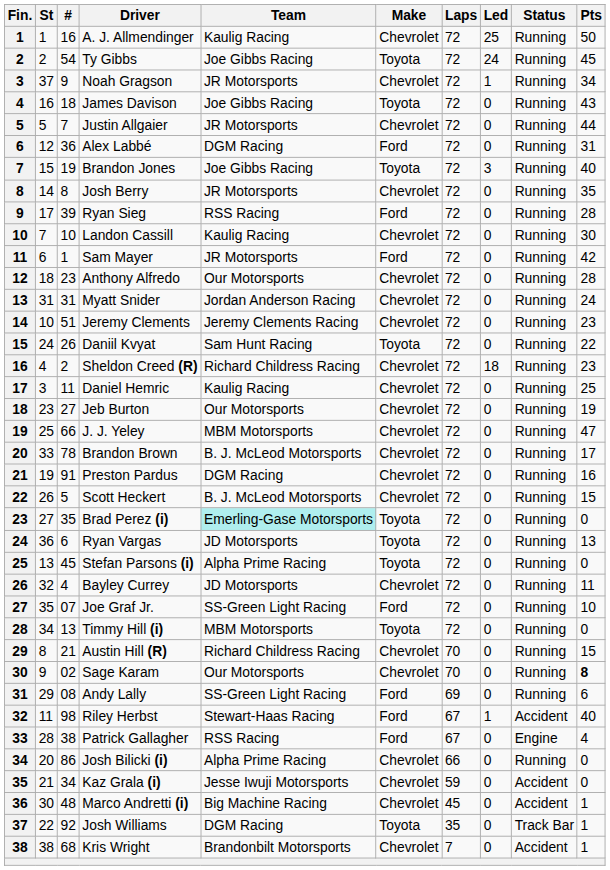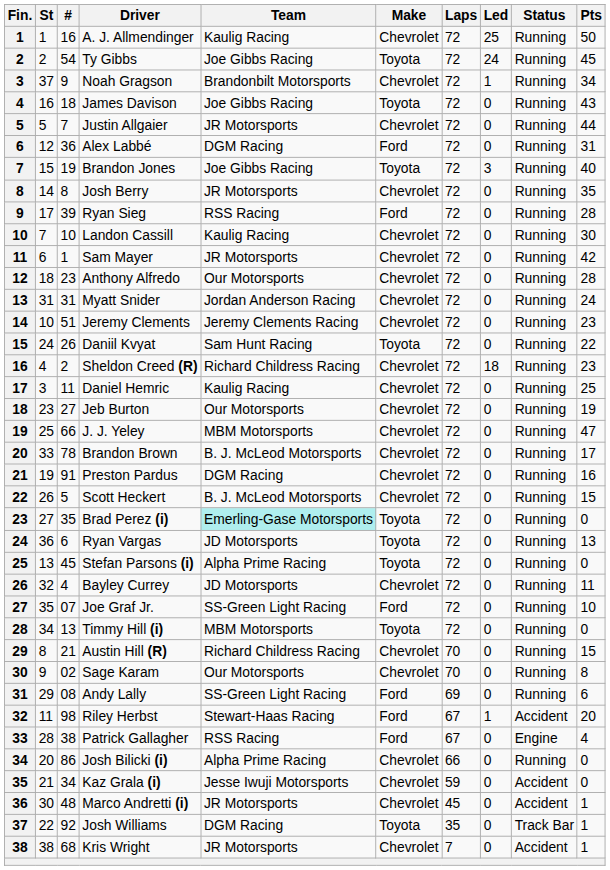 <table class="wikitable" style="font-size:95%">
 <tr>
 <th>Fin.</th>
 <th>St</th>
 <th>#</th>
 <th>Driver</th>
 <th>Team</th>
 <th>Make</th>
 <th>Laps</th>
 <th>Led</th>
 <th>Status</th>
 <th>Pts</th>
 </tr>
 <tr>
 <th>1</th>
 <td>1</td>
 <td>16</td>
 <td>A. J. Allmendinger</td>
 <td>Kaulig Racing</td>
 <td>Chevrolet</td>
 <td>72</td>
 <td>25</td>
 <td>Running</td>
 <td>50</td>
 </tr>
 <tr>
 <th>2</th>
 <td>2</td>
 <td>54</td>
 <td>Ty Gibbs</td>
 <td>Joe Gibbs Racing</td>
 <td>Toyota</td>
 <td>72</td>
 <td>24</td>
 <td>Running</td>
 <td>45</td>
 </tr>
 <tr>
 <th>3</th>
 <td>37</td>
 <td>9</td>
 <td>Noah Gragson</td>
-<td>JR Motorsports</td>
+<td>Brandonbilt Motorsports</td>
 <td>Chevrolet</td>
 <td>72</td>
 <td>1</td>
 <td>Running</td>
 <td>34</td>
 </tr>
 <tr>
 <th>4</th>
 <td>16</td>
 <td>18</td>
 <td>James Davison</td>
 <td>Joe Gibbs Racing</td>
 <td>Toyota</td>
 <td>72</td>
 <td>0</td>
 <td>Running</td>
 <td>43</td>
 </tr>
 <tr>
 <th>5</th>
 <td>5</td>
 <td>7</td>
 <td>Justin Allgaier</td>
 <td>JR Motorsports</td>
 <td>Chevrolet</td>
 <td>72</td>
 <td>0</td>
 <td>Running</td>
 <td>44</td>
 </tr>
 <tr>
 <th>6</th>
 <td>12</td>
 <td>36</td>
 <td>Alex Labbé</td>
 <td>DGM Racing</td>
 <td>Ford</td>
 <td>72</td>
 <td>0</td>
 <td>Running</td>
 <td>31</td>
 </tr>
 <tr>
 <th>7</th>
 <td>15</td>
 <td>19</td>
 <td>Brandon Jones</td>
 <td>Joe Gibbs Racing</td>
 <td>Toyota</td>
 <td>72</td>
 <td>3</td>
 <td>Running</td>
 <td>40</td>
 </tr>
 <tr>
 <th>8</th>
 <td>14</td>
 <td>8</td>
 <td>Josh Berry</td>
 <td>JR Motorsports</td>
 <td>Chevrolet</td>
 <td>72</td>
 <td>0</td>
 <td>Running</td>
 <td>35</td>
 </tr>
 <tr>
 <th>9</th>
 <td>17</td>
 <td>39</td>
 <td>Ryan Sieg</td>
 <td>RSS Racing</td>
 <td>Ford</td>
 <td>72</td>
 <td>0</td>
 <td>Running</td>
 <td>28</td>
 </tr>
 <tr>
 <th>10</th>
 <td>7</td>
 <td>10</td>
 <td>Landon Cassill</td>
 <td>Kaulig Racing</td>
 <td>Chevrolet</td>
 <td>72</td>
 <td>0</td>
 <td>Running</td>
 <td>30</td>
 </tr>
 <tr>
 <th>11</th>
 <td>6</td>
 <td>1</td>
 <td>Sam Mayer</td>
 <td>JR Motorsports</td>
-<td>Ford</td>
+<td>Chevrolet</td>
 <td>72</td>
 <td>0</td>
 <td>Running</td>
 <td>42</td>
 </tr>
 <tr>
 <th>12</th>
 <td>18</td>
 <td>23</td>
 <td>Anthony Alfredo</td>
 <td>Our Motorsports</td>
 <td>Chevrolet</td>
 <td>72</td>
 <td>0</td>
 <td>Running</td>
 <td>28</td>
 </tr>
 <tr>
 <th>13</th>
 <td>31</td>
 <td>31</td>
 <td>Myatt Snider</td>
 <td>Jordan Anderson Racing</td>
 <td>Chevrolet</td>
 <td>72</td>
 <td>0</td>
 <td>Running</td>
 <td>24</td>
 </tr>
 <tr>
 <th>14</th>
 <td>10</td>
 <td>51</td>
 <td>Jeremy Clements</td>
 <td>Jeremy Clements Racing</td>
 <td>Chevrolet</td>
 <td>72</td>
 <td>0</td>
 <td>Running</td>
 <td>23</td>
 </tr>
 <tr>
 <th>15</th>
 <td>24</td>
 <td>26</td>
 <td>Daniil Kvyat</td>
 <td>Sam Hunt Racing</td>
 <td>Toyota</td>
 <td>72</td>
 <td>0</td>
 <td>Running</td>
 <td>22</td>
 </tr>
 <tr>
 <th>16</th>
 <td>4</td>
 <td>2</td>
 <td>Sheldon Creed <strong>(R)</strong></td>
 <td>Richard Childress Racing</td>
 <td>Chevrolet</td>
 <td>72</td>
 <td>18</td>
 <td>Running</td>
 <td>23</td>
 </tr>
 <tr>
 <th>17</th>
 <td>3</td>
 <td>11</td>
 <td>Daniel Hemric</td>
 <td>Kaulig Racing</td>
 <td>Chevrolet</td>
 <td>72</td>
 <td>0</td>
 <td>Running</td>
 <td>25</td>
 </tr>
 <tr>
 <th>18</th>
 <td>23</td>
 <td>27</td>
 <td>Jeb Burton</td>
 <td>Our Motorsports</td>
 <td>Chevrolet</td>
 <td>72</td>
 <td>0</td>
 <td>Running</td>
 <td>19</td>
 </tr>
 <tr>
 <th>19</th>
 <td>25</td>
 <td>66</td>
 <td>J. J. Yeley</td>
 <td>MBM Motorsports</td>
 <td>Chevrolet</td>
 <td>72</td>
 <td>0</td>
 <td>Running</td>
 <td>47</td>
 </tr>
 <tr>
 <th>20</th>
 <td>33</td>
 <td>78</td>
 <td>Brandon Brown</td>
 <td>B. J. McLeod Motorsports</td>
 <td>Chevrolet</td>
 <td>72</td>
 <td>0</td>
 <td>Running</td>
 <td>17</td>
 </tr>
 <tr>
 <th>21</th>
 <td>19</td>
 <td>91</td>
 <td>Preston Pardus</td>
 <td>DGM Racing</td>
 <td>Chevrolet</td>
 <td>72</td>
 <td>0</td>
 <td>Running</td>
 <td>16</td>
 </tr>
 <tr>
 <th>22</th>
 <td>26</td>
 <td>5</td>
 <td>Scott Heckert</td>
 <td>B. J. McLeod Motorsports</td>
 <td>Chevrolet</td>
 <td>72</td>
 <td>0</td>
 <td>Running</td>
 <td>15</td>
 </tr>
 <tr>
 <th>23</th>
 <td>27</td>
 <td>35</td>
 <td>Brad Perez <strong>(i)</strong></td>
 <td style="background: paleturquoise;">Emerling-Gase Motorsports</td>
 <td>Toyota</td>
 <td>72</td>
 <td>0</td>
 <td>Running</td>
 <td>0</td>
 </tr>
 <tr>
 <th>24</th>
 <td>36</td>
 <td>6</td>
 <td>Ryan Vargas</td>
 <td>JD Motorsports</td>
 <td>Toyota</td>
 <td>72</td>
 <td>0</td>
 <td>Running</td>
 <td>13</td>
 </tr>
 <tr>
 <th>25</th>
 <td>13</td>
 <td>45</td>
 <td>Stefan Parsons <strong>(i)</strong></td>
 <td>Alpha Prime Racing</td>
 <td>Toyota</td>
 <td>72</td>
 <td>0</td>
 <td>Running</td>
 <td>0</td>
 </tr>
 <tr>
 <th>26</th>
 <td>32</td>
 <td>4</td>
 <td>Bayley Currey</td>
 <td>JD Motorsports</td>
 <td>Chevrolet</td>
 <td>72</td>
 <td>0</td>
 <td>Running</td>
 <td>11</td>
 </tr>
 <tr>
 <th>27</th>
 <td>35</td>
 <td>07</td>
 <td>Joe Graf Jr.</td>
 <td>SS-Green Light Racing</td>
 <td>Ford</td>
 <td>72</td>
 <td>0</td>
 <td>Running</td>
 <td>10</td>
 </tr>
 <tr>
 <th>28</th>
 <td>34</td>
 <td>13</td>
 <td>Timmy Hill <strong>(i)</strong></td>
 <td>MBM Motorsports</td>
 <td>Toyota</td>
 <td>72</td>
 <td>0</td>
 <td>Running</td>
 <td>0</td>
 </tr>
 <tr>
 <th>29</th>
 <td>8</td>
 <td>21</td>
 <td>Austin Hill <strong>(R)</strong></td>
 <td>Richard Childress Racing</td>
 <td>Chevrolet</td>
 <td>70</td>
 <td>0</td>
 <td>Running</td>
 <td>15</td>
 </tr>
 <tr>
 <th>30</th>
 <td>9</td>
 <td>02</td>
 <td>Sage Karam</td>
 <td>Our Motorsports</td>
 <td>Chevrolet</td>
 <td>70</td>
 <td>0</td>
 <td>Running</td>
-<td><strong>8</strong></td>
+<td>8</td>
 </tr>
 <tr>
 <th>31</th>
 <td>29</td>
 <td>08</td>
 <td>Andy Lally</td>
 <td>SS-Green Light Racing</td>
 <td>Ford</td>
 <td>69</td>
 <td>0</td>
 <td>Running</td>
 <td>6</td>
 </tr>
 <tr>
 <th>32</th>
 <td>11</td>
 <td>98</td>
 <td>Riley Herbst</td>
 <td>Stewart-Haas Racing</td>
 <td>Ford</td>
 <td>67</td>
 <td>1</td>
 <td>Accident</td>
-<td>40</td>
+<td>20</td>
 </tr>
 <tr>
 <th>33</th>
 <td>28</td>
 <td>38</td>
 <td>Patrick Gallagher</td>
 <td>RSS Racing</td>
 <td>Ford</td>
 <td>67</td>
 <td>0</td>
 <td>Engine</td>
 <td>4</td>
 </tr>
 <tr>
 <th>34</th>
 <td>20</td>
 <td>86</td>
 <td>Josh Bilicki <strong>(i)</strong></td>
 <td>Alpha Prime Racing</td>
 <td>Chevrolet</td>
 <td>66</td>
 <td>0</td>
 <td>Running</td>
 <td>0</td>
 </tr>
 <tr>
 <th>35</th>
 <td>21</td>
 <td>34</td>
 <td>Kaz Grala <strong>(i)</strong></td>
 <td>Jesse Iwuji Motorsports</td>
 <td>Chevrolet</td>
 <td>59</td>
 <td>0</td>
 <td>Accident</td>
 <td>0</td>
 </tr>
 <tr>
 <th>36</th>
 <td>30</td>
 <td>48</td>
 <td>Marco Andretti <strong>(i)</strong></td>
-<td>Big Machine Racing</td>
+<td>JR Motorsports</td>
 <td>Chevrolet</td>
 <td>45</td>
 <td>0</td>
 <td>Accident</td>
 <td>1</td>
 </tr>
 <tr>
 <th>37</th>
 <td>22</td>
 <td>92</td>
 <td>Josh Williams</td>
 <td>DGM Racing</td>
 <td>Toyota</td>
 <td>35</td>
 <td>0</td>
 <td>Track Bar</td>
 <td>1</td>
 </tr>
 <tr>
 <th>38</th>
 <td>38</td>
 <td>68</td>
 <td>Kris Wright</td>
-<td>Brandonbilt Motorsports</td>
+<td>JR Motorsports</td>
 <td>Chevrolet</td>
 <td>7</td>
 <td>0</td>
 <td>Accident</td>
 <td>1</td>
 </tr>
 <tr>
 <th colspan="10"></th>
 </tr>
 </table>
